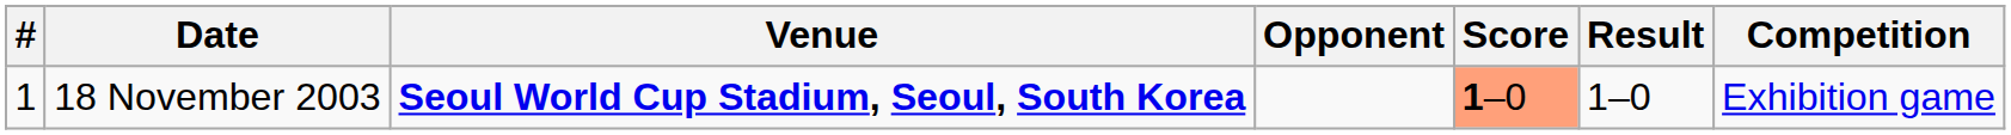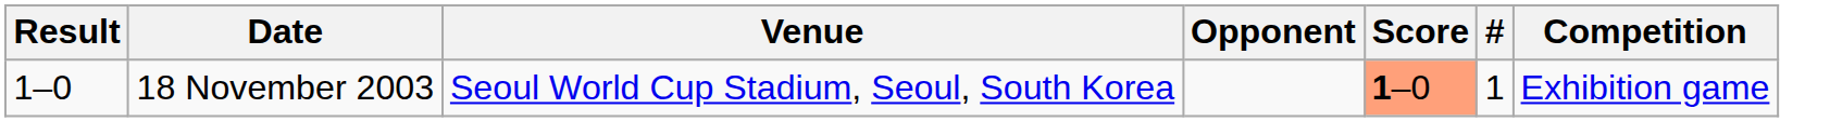 <table class="wikitable">
 <tr>
-<th>#</th>
+<th>Result</th>
 <th>Date</th>
 <th>Venue</th>
 <th>Opponent</th>
 <th>Score</th>
-<th>Result</th>
+<th>#</th>
 <th>Competition</th>
 </tr>
 <tr>
-<td>1</td>
+<td>1–0</td>
 <td>18 November 2003</td>
-<td><strong><a href='#'>Seoul World Cup Stadium</a>, <a href='#'>Seoul</a>, <a href='#'>South Korea</a></strong></td>
+<td><a href='#'>Seoul World Cup Stadium</a>, <a href='#'>Seoul</a>, <a href='#'>South Korea</a></td>
 <td></td>
 <td style="background: lightsalmon;"><strong>1</strong>–0</td>
-<td>1–0</td>
+<td>1</td>
 <td><a href='#'>Exhibition game</a></td>
 </tr>
 </table>
